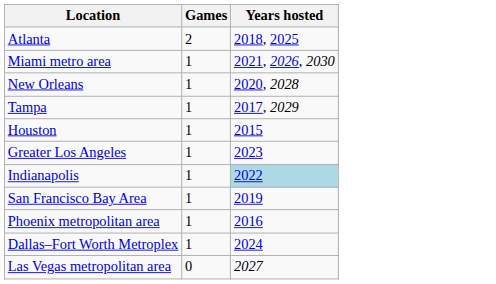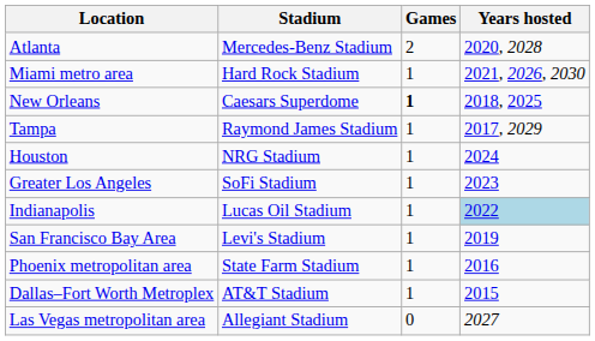 <table class="wikitable sortable">
 <tr>
 <th>Location</th>
+<th>Stadium</th>
 <th>Games</th>
 <th>Years hosted<br></th>
 </tr>
 <tr>
 <td><a href='#'>Atlanta</a></td>
+<td><a href='#'>Mercedes-Benz Stadium</a></td>
 <td>2</td>
-<td><a href='#'>2018</a>, <a href='#'>2025</a></td>
+<td><a href='#'>2020</a>, <em>2028</em></td>
 </tr>
 <tr>
 <td><a href='#'>Miami metro area</a></td>
+<td><a href='#'>Hard Rock Stadium</a></td>
 <td>1</td>
 <td><a href='#'>2021</a>, <em><a href='#'>2026</a></em>, <em>2030</em></td>
 </tr>
 <tr>
 <td><a href='#'>New Orleans</a></td>
-<td>1</td>
-<td><a href='#'>2020</a>, <em>2028</em></td>
+<td><a href='#'>Caesars Superdome</a></td>
+<td><strong>1</strong></td>
+<td><a href='#'>2018</a>, <a href='#'>2025</a></td>
 </tr>
 <tr>
 <td><a href='#'>Tampa</a></td>
+<td><a href='#'>Raymond James Stadium </a></td>
 <td>1</td>
 <td><a href='#'>2017</a>, <em>2029</em></td>
 </tr>
 <tr>
 <td><a href='#'>Houston</a></td>
+<td><a href='#'>NRG Stadium</a></td>
 <td>1</td>
-<td><a href='#'>2015</a></td>
+<td><a href='#'>2024</a></td>
 </tr>
 <tr>
 <td><a href='#'>Greater Los Angeles</a></td>
+<td><a href='#'>SoFi Stadium</a></td>
 <td>1</td>
 <td><a href='#'>2023</a></td>
 </tr>
 <tr>
 <td><a href='#'>Indianapolis</a></td>
+<td><a href='#'>Lucas Oil Stadium</a></td>
 <td>1</td>
 <td style="background: lightblue;"><a href='#'>2022</a></td>
 </tr>
 <tr>
 <td><a href='#'>San Francisco Bay Area</a></td>
+<td><a href='#'>Levi's Stadium</a></td>
 <td>1</td>
 <td><a href='#'>2019</a></td>
 </tr>
 <tr>
 <td><a href='#'>Phoenix metropolitan area</a></td>
+<td><a href='#'>State Farm Stadium</a></td>
 <td>1</td>
 <td><a href='#'>2016</a></td>
 </tr>
 <tr>
 <td><a href='#'>Dallas–Fort Worth Metroplex</a></td>
+<td><a href='#'>AT&T Stadium</a></td>
 <td>1</td>
-<td><a href='#'>2024</a></td>
+<td><a href='#'>2015</a></td>
 </tr>
 <tr>
 <td><a href='#'>Las Vegas metropolitan area</a></td>
+<td><a href='#'>Allegiant Stadium</a></td>
 <td>0</td>
 <td><em>2027</em></td>
 </tr>
 </table>
